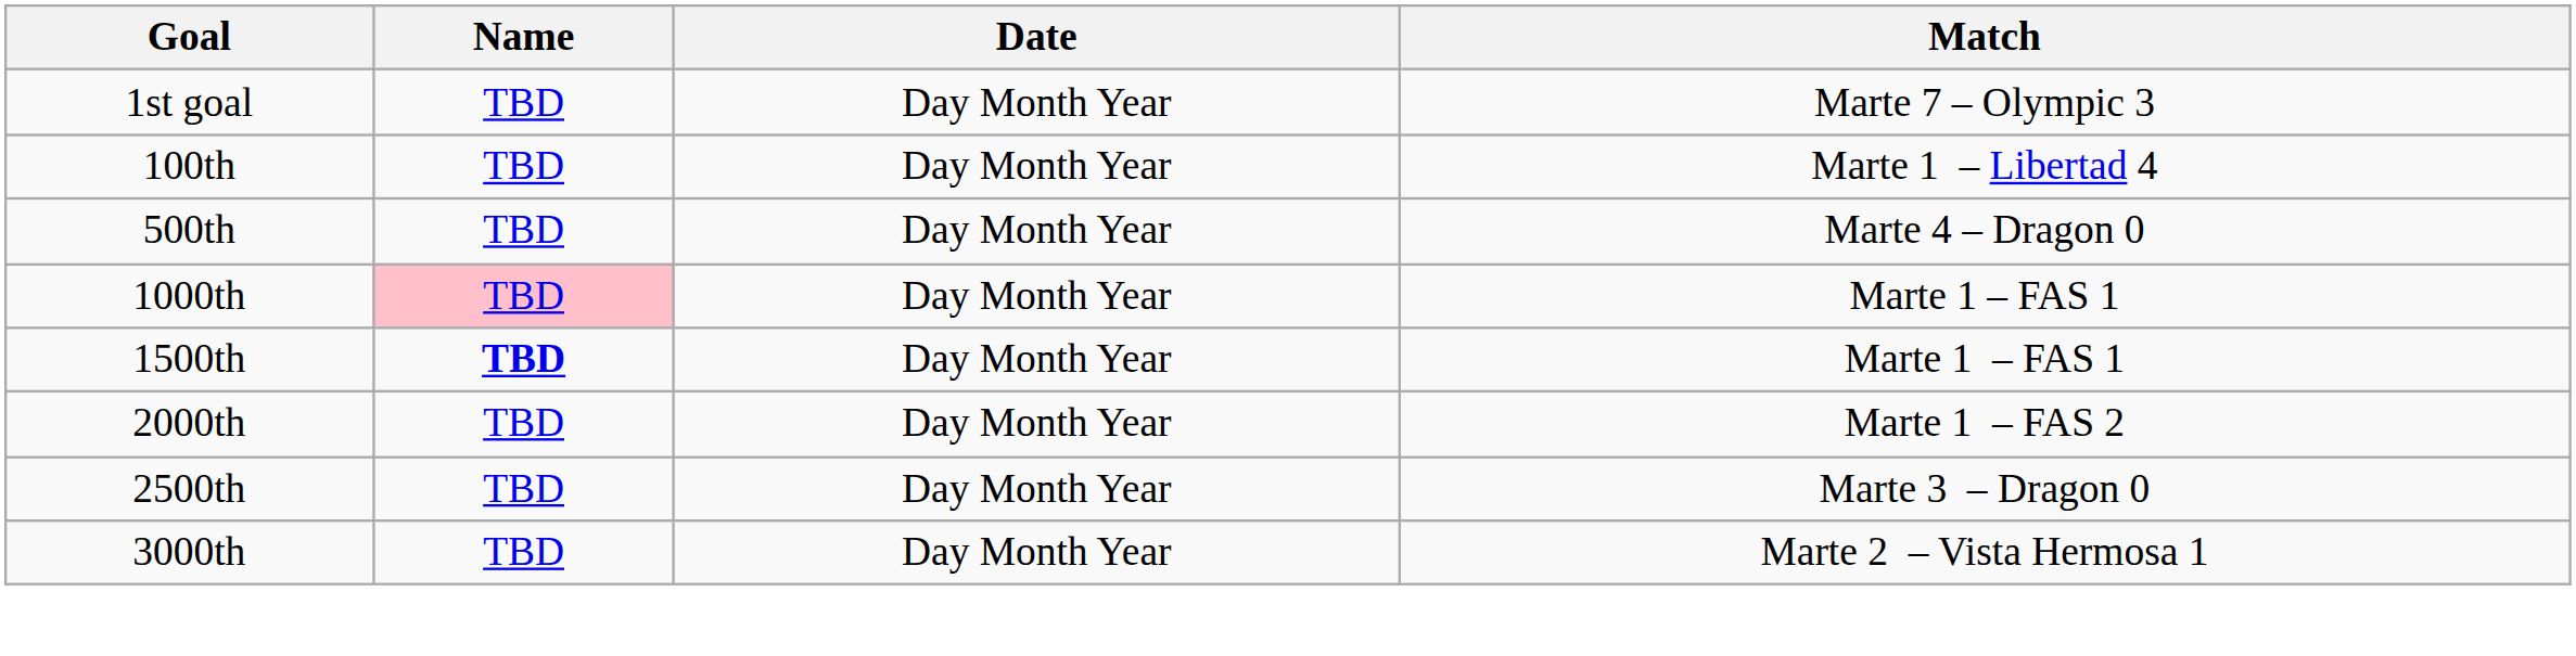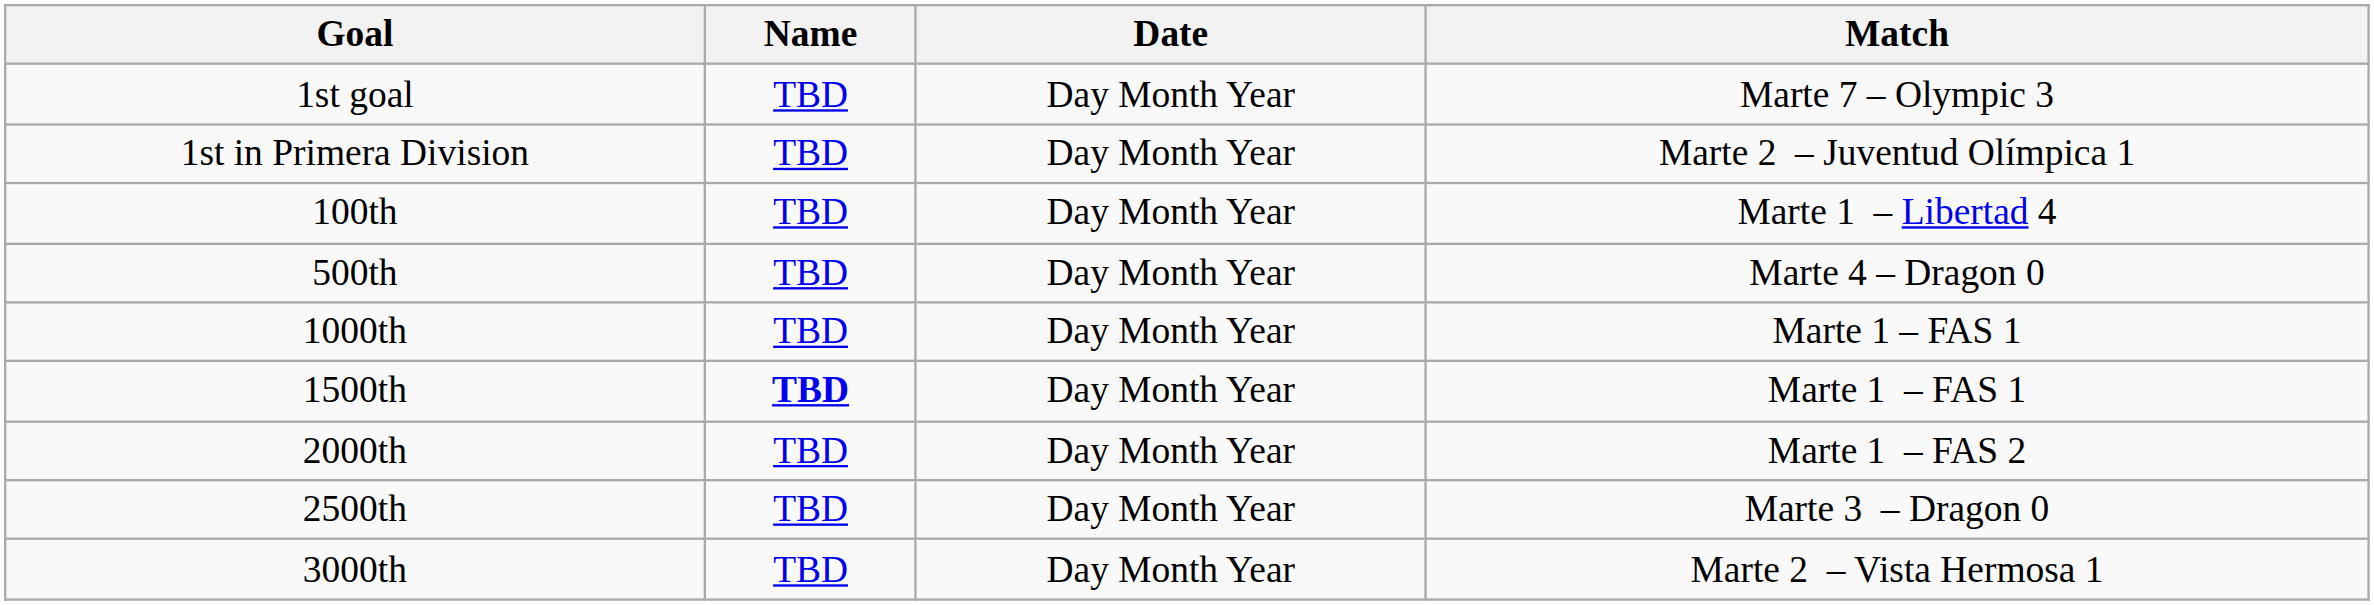 <table class="wikitable unsortable" style="text-align:center; width:80%;">
 <tr>
 <th>Goal</th>
 <th>Name</th>
 <th>Date</th>
 <th>Match</th>
 </tr>
 <tr>
 <td>1st goal</td>
 <td> <a href='#'>TBD</a></td>
 <td>Day Month Year</td>
 <td>Marte 7 – Olympic 3</td>
+</tr>
+<tr>
+<td>1st in Primera Division</td>
+<td> <a href='#'>TBD</a></td>
+<td>Day Month Year</td>
+<td>Marte 2  – Juventud Olímpica 1</td>
 </tr>
 <tr>
 <td>100th</td>
 <td> <a href='#'>TBD</a></td>
 <td>Day Month Year</td>
 <td>Marte 1  – <a href='#'>Libertad</a> 4</td>
 </tr>
 <tr>
 <td>500th</td>
 <td> <a href='#'>TBD</a></td>
 <td>Day Month Year</td>
 <td>Marte 4 – Dragon 0</td>
 </tr>
 <tr>
 <td>1000th</td>
-<td style="background: pink;"> <a href='#'>TBD</a></td>
+<td> <a href='#'>TBD</a></td>
 <td>Day Month Year</td>
 <td>Marte 1 – FAS 1</td>
 </tr>
 <tr>
 <td>1500th</td>
 <td><strong> <a href='#'>TBD</a></strong></td>
 <td>Day Month Year</td>
 <td>Marte 1  – FAS 1</td>
 </tr>
 <tr>
 <td>2000th</td>
 <td> <a href='#'>TBD</a></td>
 <td>Day Month Year</td>
 <td>Marte 1  – FAS 2</td>
 </tr>
 <tr>
 <td>2500th</td>
 <td> <a href='#'>TBD</a></td>
 <td>Day Month Year</td>
 <td>Marte 3  – Dragon 0</td>
 </tr>
 <tr>
 <td>3000th</td>
 <td> <a href='#'>TBD</a></td>
 <td>Day Month Year</td>
 <td>Marte 2  – Vista Hermosa 1</td>
 </tr>
 </table>
